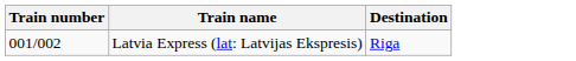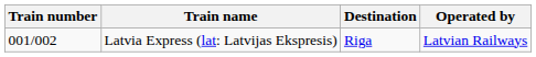 <table class="wikitable">
 <tr>
 <th>Train number</th>
 <th>Train name</th>
 <th>Destination</th>
+<th>Operated by</th>
 </tr>
 <tr>
 <td>001/002</td>
 <td>Latvia Express (<a href='#'>lat</a>: Latvijas Ekspresis)</td>
 <td> <a href='#'>Riga</a></td>
+<td> <a href='#'>Latvian Railways</a></td>
 </tr>
 </table>
